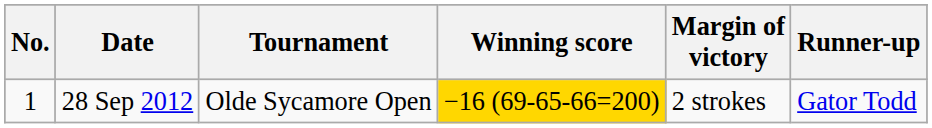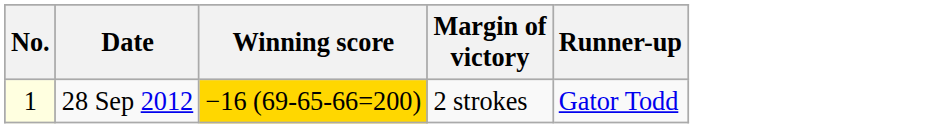 <table class="wikitable" style="font-size:95%;">
 <tr>
 <th>No.</th>
 <th>Date</th>
-<th>Tournament</th>
 <th>Winning score</th>
 <th>Margin of<br>victory</th>
 <th>Runner-up</th>
 </tr>
 <tr>
-<td align=center>1</td>
+<td align=center style="background: lightyellow;">1</td>
 <td align=right>28 Sep <a href='#'>2012</a></td>
-<td>Olde Sycamore Open</td>
 <td style="background: gold;">−16 (69-65-66=200)</td>
 <td>2 strokes</td>
 <td> <a href='#'>Gator Todd</a></td>
 </tr>
 </table>
